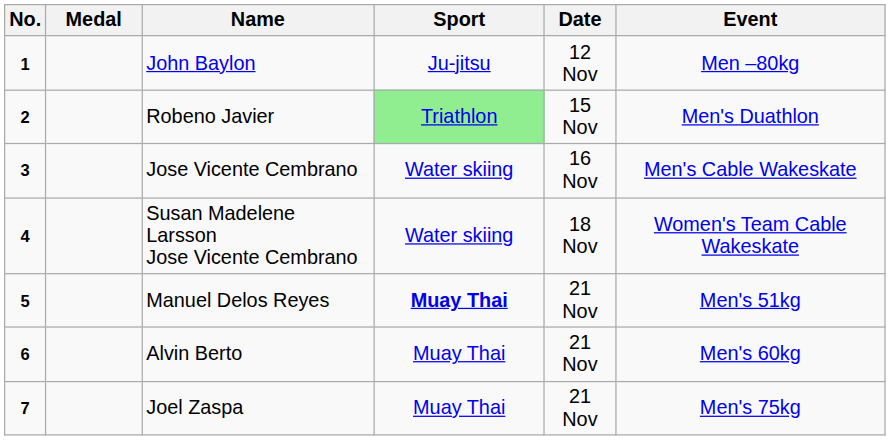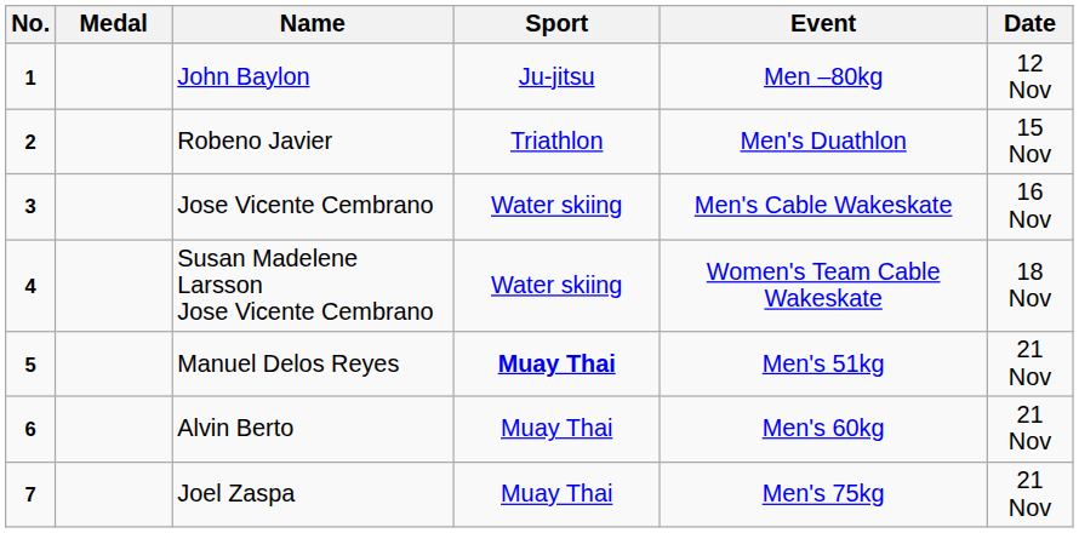 <table class="wikitable" style="font-size:100%; text-align:center">
 <tr>
 <th width="10">No.</th>
 <th width="70">Medal</th>
 <th width="180">Name</th>
 <th width="130">Sport</th>
+<th width="210">Event</th>
 <th width="50">Date</th>
-<th width="210">Event</th>
 </tr>
 <tr>
 <td><small><strong>1</strong></small></td>
 <td></td>
 <td align=left><a href='#'>John Baylon</a></td>
 <td> <a href='#'>Ju-jitsu</a></td>
+<td><a href='#'>Men –80kg</a></td>
 <td>12 Nov</td>
-<td><a href='#'>Men –80kg</a></td>
 </tr>
 <tr>
 <td><small><strong>2</strong></small></td>
 <td></td>
 <td align=left>Robeno Javier</td>
-<td style="background: lightgreen;"> <a href='#'>Triathlon</a></td>
+<td> <a href='#'>Triathlon</a></td>
+<td><a href='#'>Men's Duathlon</a></td>
 <td>15 Nov</td>
-<td><a href='#'>Men's Duathlon</a></td>
 </tr>
 <tr>
 <td><small><strong>3</strong></small></td>
 <td></td>
 <td align=left>Jose Vicente Cembrano</td>
 <td> <a href='#'>Water skiing</a></td>
+<td><a href='#'>Men's Cable Wakeskate</a></td>
 <td>16 Nov</td>
-<td><a href='#'>Men's Cable Wakeskate</a></td>
 </tr>
 <tr>
 <td><small><strong>4</strong></small></td>
 <td></td>
 <td align=left>Susan Madelene Larsson<br>Jose Vicente Cembrano</td>
 <td> <a href='#'>Water skiing</a></td>
+<td><a href='#'>Women's Team Cable Wakeskate</a></td>
 <td>18 Nov</td>
-<td><a href='#'>Women's Team Cable Wakeskate</a></td>
 </tr>
 <tr>
 <td><small><strong>5</strong></small></td>
 <td></td>
 <td align=left>Manuel Delos Reyes</td>
 <td><strong> <a href='#'>Muay Thai</a></strong></td>
+<td><a href='#'>Men's 51kg</a></td>
 <td>21 Nov</td>
-<td><a href='#'>Men's 51kg</a></td>
 </tr>
 <tr>
 <td><small><strong>6</strong></small></td>
 <td></td>
 <td align=left>Alvin Berto</td>
 <td> <a href='#'>Muay Thai</a></td>
+<td><a href='#'>Men's 60kg</a></td>
 <td>21 Nov</td>
-<td><a href='#'>Men's 60kg</a></td>
 </tr>
 <tr>
 <td><small><strong>7</strong></small></td>
 <td></td>
 <td align=left>Joel Zaspa</td>
 <td> <a href='#'>Muay Thai</a></td>
+<td><a href='#'>Men's 75kg</a></td>
 <td>21 Nov</td>
-<td><a href='#'>Men's 75kg</a></td>
 </tr>
 </table>
